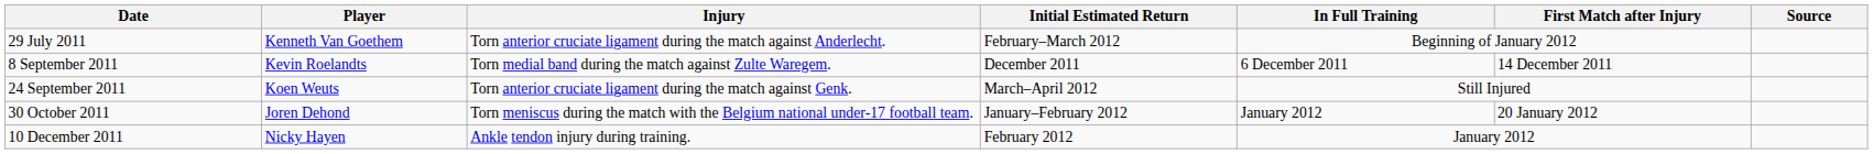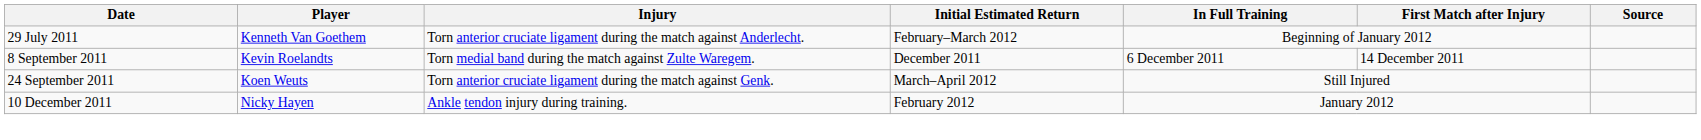 <table class="wikitable">
 <tr>
 <th width=5%>Date</th>
 <th width=4%>Player</th>
 <th width=10%>Injury</th>
 <th width=5%>Initial Estimated Return</th>
 <th width=5%>In Full Training</th>
 <th width=5%>First Match after Injury</th>
 <th width=2%>Source</th>
 </tr>
 <tr>
 <td>29 July 2011</td>
 <td> <a href='#'>Kenneth Van Goethem</a></td>
 <td>Torn <a href='#'>anterior cruciate ligament</a> during the match against <a href='#'>Anderlecht</a>.</td>
 <td>February–March 2012</td>
 <td colspan=2 align=center>Beginning of January 2012</td>
 <td></td>
 </tr>
 <tr>
 <td>8 September 2011</td>
 <td> <a href='#'>Kevin Roelandts</a></td>
 <td>Torn <a href='#'>medial band</a> during the match against <a href='#'>Zulte Waregem</a>.</td>
 <td>December 2011</td>
 <td>6 December 2011</td>
 <td>14 December 2011</td>
 <td></td>
 </tr>
 <tr>
 <td>24 September 2011</td>
 <td> <a href='#'>Koen Weuts</a></td>
 <td>Torn <a href='#'>anterior cruciate ligament</a> during the match against <a href='#'>Genk</a>.</td>
 <td>March–April 2012</td>
 <td colspan=2 align=center>Still Injured</td>
 <td></td>
 </tr>
 <tr>
-<td>30 October 2011</td>
-<td> <a href='#'>Joren Dehond</a></td>
-<td>Torn <a href='#'>meniscus</a> during the match with the <a href='#'>Belgium national under-17 football team</a>.</td>
-<td>January–February 2012</td>
-<td>January 2012</td>
-<td>20 January 2012</td>
-<td></td>
-</tr>
-<tr>
 <td>10 December 2011</td>
 <td> <a href='#'>Nicky Hayen</a></td>
 <td><a href='#'>Ankle</a> <a href='#'>tendon</a> injury during training.</td>
 <td>February 2012</td>
 <td colspan=2 align=center>January 2012</td>
 <td></td>
 </tr>
 </table>
